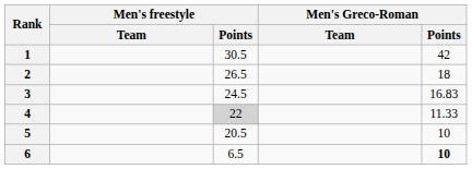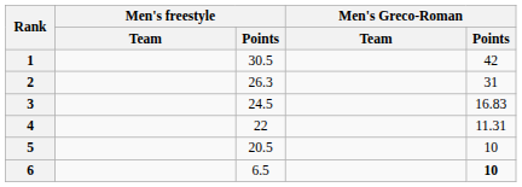 <table class="wikitable" style="text-align:center;">
 <tr>
 <th width=50 rowspan="2">Rank</th>
 <th colspan="2">Men's freestyle</th>
 <th colspan="2">Men's Greco-Roman</th>
 </tr>
 <tr>
 <th width=200>Team</th>
 <th width=50>Points</th>
 <th width=200>Team</th>
 <th width=50>Points</th>
 </tr>
 <tr>
 <th>1</th>
 <td align=left></td>
 <td>30.5</td>
 <td align=left></td>
 <td>42</td>
 </tr>
 <tr>
 <th>2</th>
 <td align=left></td>
-<td>26.5</td>
+<td>26.3</td>
 <td align=left></td>
-<td>18</td>
+<td>31</td>
 </tr>
 <tr>
 <th>3</th>
 <td align=left></td>
 <td>24.5</td>
 <td align=left></td>
 <td>16.83</td>
 </tr>
 <tr>
 <th>4</th>
 <td align=left></td>
-<td style="background: lightgrey;">22</td>
+<td>22</td>
 <td align=left></td>
-<td>11.33</td>
+<td>11.31</td>
 </tr>
 <tr>
 <th>5</th>
 <td align=left></td>
 <td>20.5</td>
 <td align=left></td>
 <td>10</td>
 </tr>
 <tr>
 <th>6</th>
 <td align=left></td>
 <td>6.5</td>
 <td align=left></td>
 <td><strong>10</strong></td>
 </tr>
 </table>
